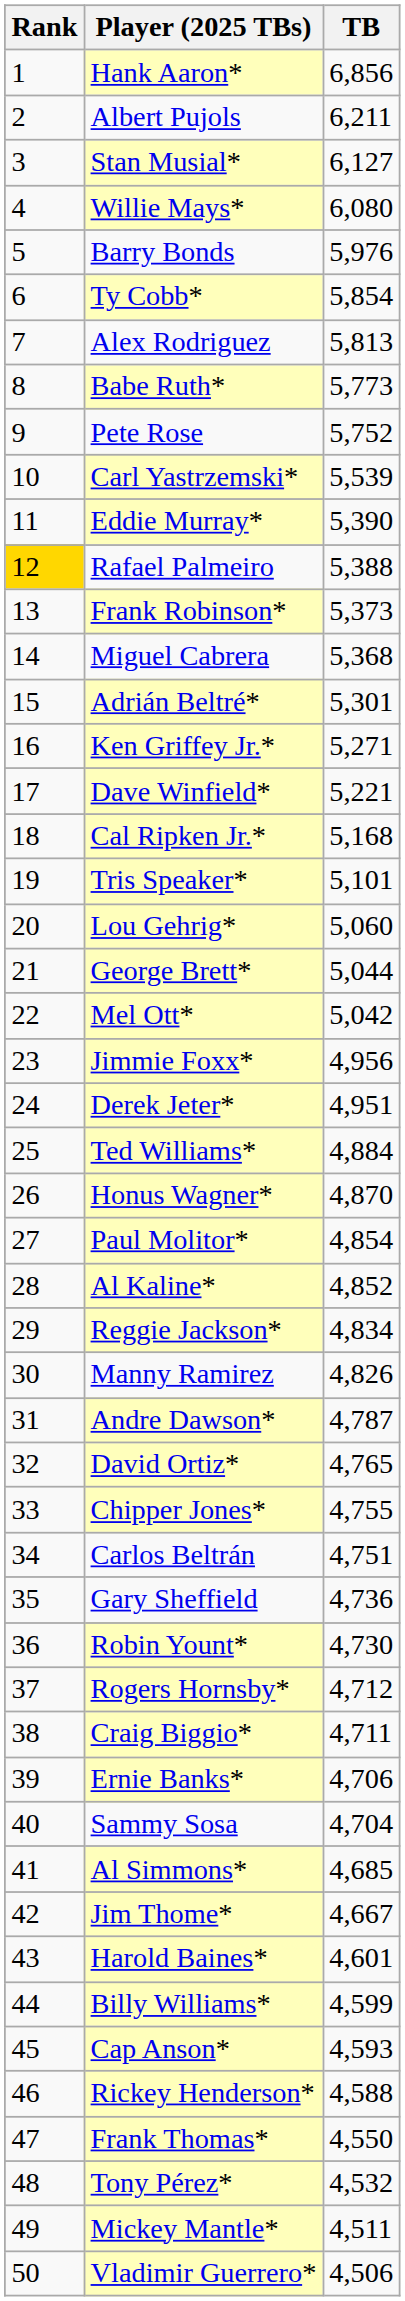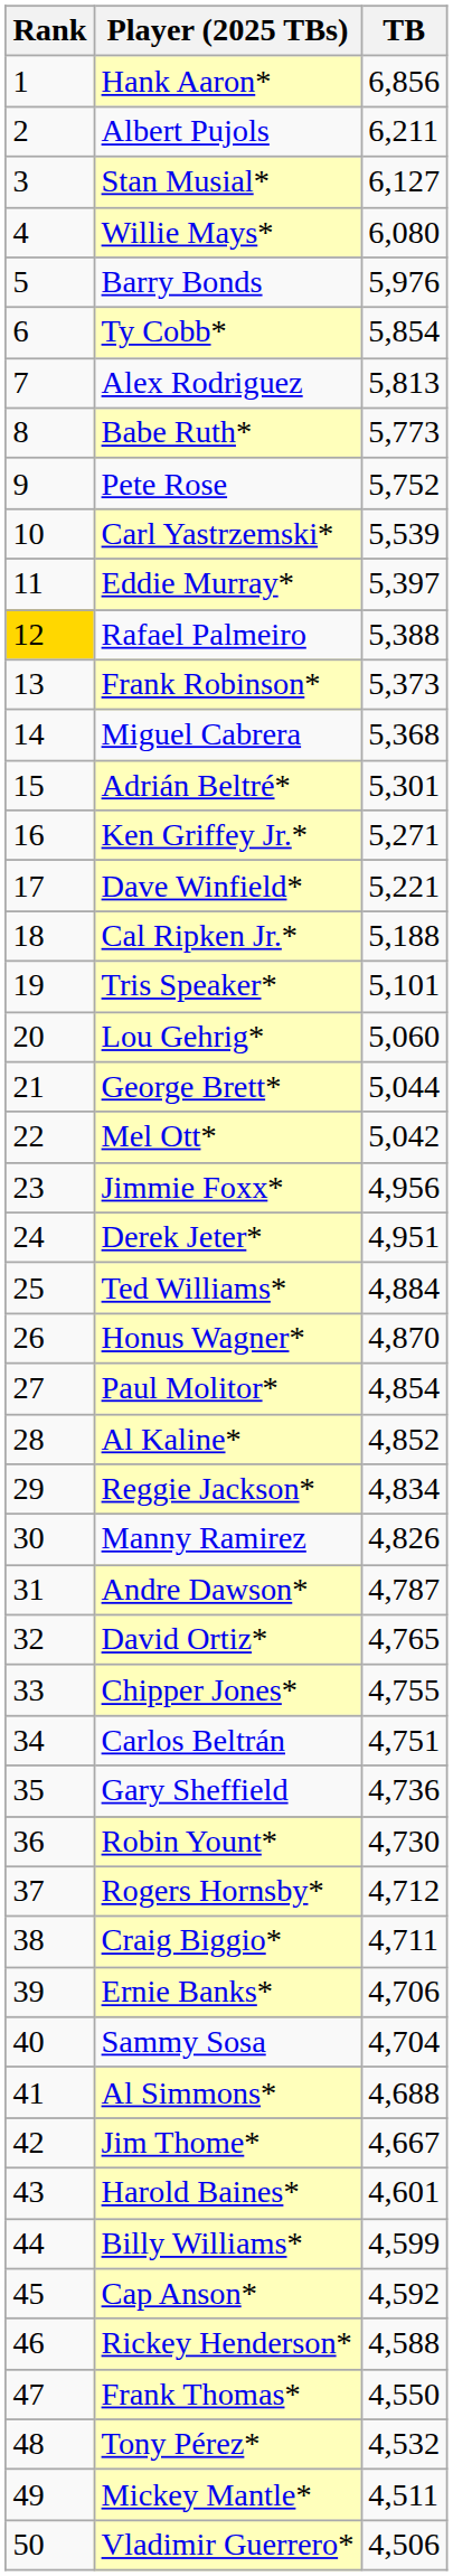 <table class="wikitable" style="float:left;">
 <tr style="white-space:nowrap;">
 <th>Rank</th>
 <th>Player (2025 TBs)</th>
 <th>TB</th>
 </tr>
 <tr>
 <td>1</td>
 <td style="background:#ffffbb;"><a href='#'>Hank Aaron</a>*</td>
 <td>6,856</td>
 </tr>
 <tr>
 <td>2</td>
 <td><a href='#'>Albert Pujols</a></td>
 <td>6,211</td>
 </tr>
 <tr>
 <td>3</td>
 <td style="background:#ffffbb;"><a href='#'>Stan Musial</a>*</td>
 <td>6,127</td>
 </tr>
 <tr>
 <td>4</td>
 <td style="background:#ffffbb;"><a href='#'>Willie Mays</a>*</td>
 <td>6,080</td>
 </tr>
 <tr>
 <td>5</td>
 <td><a href='#'>Barry Bonds</a></td>
 <td>5,976</td>
 </tr>
 <tr>
 <td>6</td>
 <td style="background:#ffffbb;"><a href='#'>Ty Cobb</a>*</td>
 <td>5,854</td>
 </tr>
 <tr>
 <td>7</td>
 <td><a href='#'>Alex Rodriguez</a></td>
 <td>5,813</td>
 </tr>
 <tr>
 <td>8</td>
 <td style="background:#ffffbb;"><a href='#'>Babe Ruth</a>*</td>
 <td>5,773</td>
 </tr>
 <tr>
 <td>9</td>
 <td><a href='#'>Pete Rose</a></td>
 <td>5,752</td>
 </tr>
 <tr>
 <td>10</td>
 <td style="background:#ffffbb;"><a href='#'>Carl Yastrzemski</a>*</td>
 <td>5,539</td>
 </tr>
 <tr>
 <td>11</td>
 <td style="background:#ffffbb;"><a href='#'>Eddie Murray</a>*</td>
-<td>5,390</td>
+<td>5,397</td>
 </tr>
 <tr>
 <td style="background: gold;">12</td>
 <td><a href='#'>Rafael Palmeiro</a></td>
 <td>5,388</td>
 </tr>
 <tr>
 <td>13</td>
 <td style="background:#ffffbb;"><a href='#'>Frank Robinson</a>*</td>
 <td>5,373</td>
 </tr>
 <tr>
 <td>14</td>
 <td><a href='#'>Miguel Cabrera</a></td>
 <td>5,368</td>
 </tr>
 <tr>
 <td>15</td>
 <td style="background:#ffffbb;"><a href='#'>Adrián Beltré</a>*</td>
 <td>5,301</td>
 </tr>
 <tr>
 <td>16</td>
 <td style="background:#ffffbb;"><a href='#'>Ken Griffey Jr.</a>*</td>
 <td>5,271</td>
 </tr>
 <tr>
 <td>17</td>
 <td style="background:#ffffbb;"><a href='#'>Dave Winfield</a>*</td>
 <td>5,221</td>
 </tr>
 <tr>
 <td>18</td>
 <td style="background:#ffffbb;"><a href='#'>Cal Ripken Jr.</a>*</td>
-<td>5,168</td>
+<td>5,188</td>
 </tr>
 <tr>
 <td>19</td>
 <td style="background:#ffffbb;"><a href='#'>Tris Speaker</a>*</td>
 <td>5,101</td>
 </tr>
 <tr>
 <td>20</td>
 <td style="background:#ffffbb;"><a href='#'>Lou Gehrig</a>*</td>
 <td>5,060</td>
 </tr>
 <tr>
 <td>21</td>
 <td style="background:#ffffbb;"><a href='#'>George Brett</a>*</td>
 <td>5,044</td>
 </tr>
 <tr>
 <td>22</td>
 <td style="background:#ffffbb;"><a href='#'>Mel Ott</a>*</td>
 <td>5,042</td>
 </tr>
 <tr>
 <td>23</td>
 <td style="background:#ffffbb;"><a href='#'>Jimmie Foxx</a>*</td>
 <td>4,956</td>
 </tr>
 <tr>
 <td>24</td>
 <td style="background:#ffffbb;"><a href='#'>Derek Jeter</a>*</td>
 <td>4,951</td>
 </tr>
 <tr>
 <td>25</td>
 <td style="background:#ffffbb;"><a href='#'>Ted Williams</a>*</td>
 <td>4,884</td>
 </tr>
 <tr>
 <td>26</td>
 <td style="background:#ffffbb;"><a href='#'>Honus Wagner</a>*</td>
 <td>4,870</td>
 </tr>
 <tr>
 <td>27</td>
 <td style="background:#ffffbb;"><a href='#'>Paul Molitor</a>*</td>
 <td>4,854</td>
 </tr>
 <tr>
 <td>28</td>
 <td style="background:#ffffbb;"><a href='#'>Al Kaline</a>*</td>
 <td>4,852</td>
 </tr>
 <tr>
 <td>29</td>
 <td style="background:#ffffbb;"><a href='#'>Reggie Jackson</a>*</td>
 <td>4,834</td>
 </tr>
 <tr>
 <td>30</td>
 <td><a href='#'>Manny Ramirez</a></td>
 <td>4,826</td>
 </tr>
 <tr>
 <td>31</td>
 <td style="background:#ffffbb;"><a href='#'>Andre Dawson</a>*</td>
 <td>4,787</td>
 </tr>
 <tr>
 <td>32</td>
 <td style="background:#ffffbb;"><a href='#'>David Ortiz</a>*</td>
 <td>4,765</td>
 </tr>
 <tr>
 <td>33</td>
 <td style="background:#ffffbb;"><a href='#'>Chipper Jones</a>*</td>
 <td>4,755</td>
 </tr>
 <tr>
 <td>34</td>
 <td><a href='#'>Carlos Beltrán</a></td>
 <td>4,751</td>
 </tr>
 <tr>
 <td>35</td>
 <td><a href='#'>Gary Sheffield</a></td>
 <td>4,736</td>
 </tr>
 <tr>
 <td>36</td>
 <td style="background:#ffffbb;"><a href='#'>Robin Yount</a>*</td>
 <td>4,730</td>
 </tr>
 <tr>
 <td>37</td>
 <td style="background:#ffffbb;"><a href='#'>Rogers Hornsby</a>*</td>
 <td>4,712</td>
 </tr>
 <tr>
 <td>38</td>
 <td style="background:#ffffbb;"><a href='#'>Craig Biggio</a>*</td>
 <td>4,711</td>
 </tr>
 <tr>
 <td>39</td>
 <td style="background:#ffffbb;"><a href='#'>Ernie Banks</a>*</td>
 <td>4,706</td>
 </tr>
 <tr>
 <td>40</td>
 <td><a href='#'>Sammy Sosa</a></td>
 <td>4,704</td>
 </tr>
 <tr>
 <td>41</td>
 <td style="background:#ffffbb;"><a href='#'>Al Simmons</a>*</td>
-<td>4,685</td>
+<td>4,688</td>
 </tr>
 <tr>
 <td>42</td>
 <td style="background:#ffffbb;"><a href='#'>Jim Thome</a>*</td>
 <td>4,667</td>
 </tr>
 <tr>
 <td>43</td>
 <td style="background:#ffffbb;"><a href='#'>Harold Baines</a>*</td>
 <td>4,601</td>
 </tr>
 <tr>
 <td>44</td>
 <td style="background:#ffffbb;"><a href='#'>Billy Williams</a>*</td>
 <td>4,599</td>
 </tr>
 <tr>
 <td>45</td>
 <td style="background:#ffffbb;"><a href='#'>Cap Anson</a>*</td>
-<td>4,593</td>
+<td>4,592</td>
 </tr>
 <tr>
 <td>46</td>
 <td style="background:#ffffbb;"><a href='#'>Rickey Henderson</a>*</td>
 <td>4,588</td>
 </tr>
 <tr>
 <td>47</td>
 <td style="background:#ffffbb;"><a href='#'>Frank Thomas</a>*</td>
 <td>4,550</td>
 </tr>
 <tr>
 <td>48</td>
 <td style="background:#ffffbb;"><a href='#'>Tony Pérez</a>*</td>
 <td>4,532</td>
 </tr>
 <tr>
 <td>49</td>
 <td style="background:#ffffbb;"><a href='#'>Mickey Mantle</a>*</td>
 <td>4,511</td>
 </tr>
 <tr>
 <td>50</td>
 <td style="background:#ffffbb;"><a href='#'>Vladimir Guerrero</a>*</td>
 <td>4,506</td>
 </tr>
 </table>
